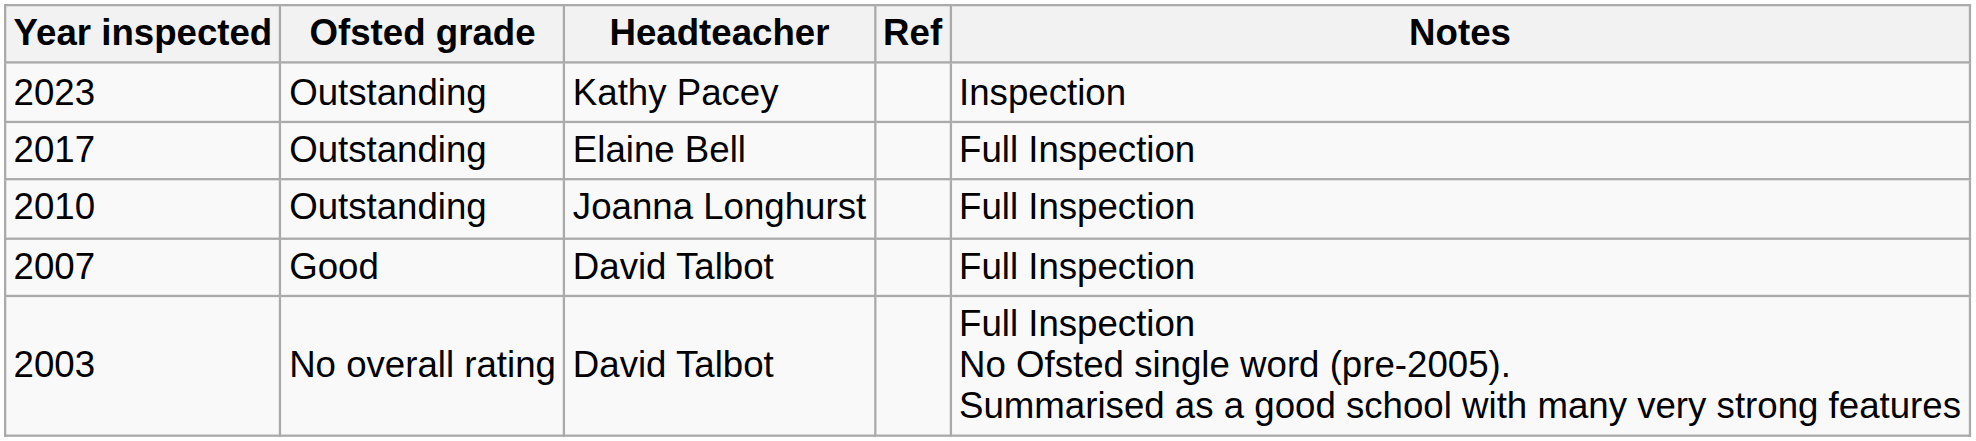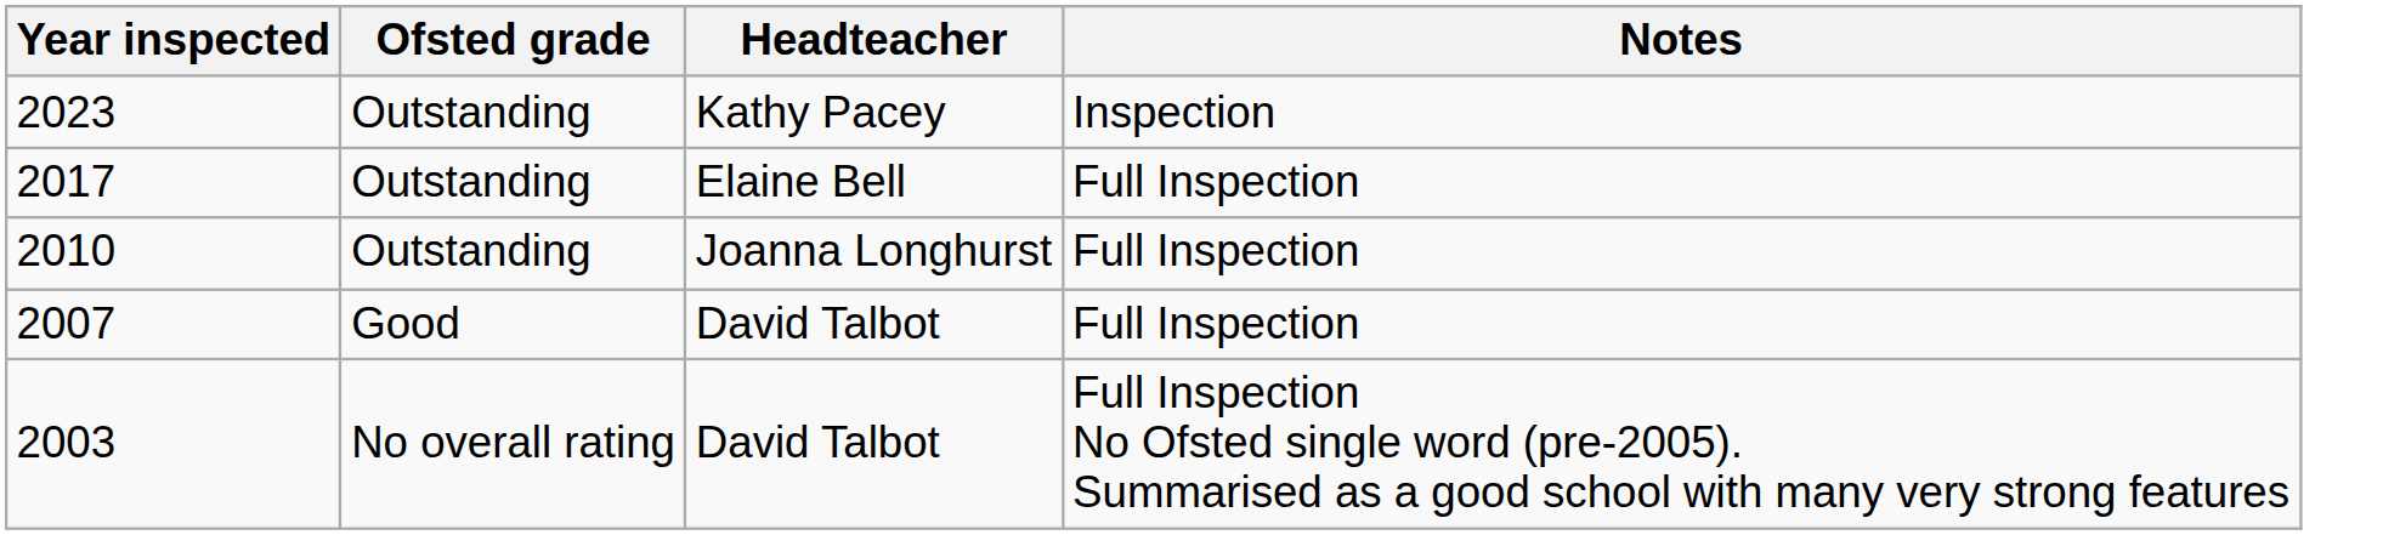 <table class="wikitable sortable">
 <tr>
 <th>Year inspected</th>
 <th>Ofsted grade</th>
 <th>Headteacher</th>
-<th>Ref</th>
 <th>Notes</th>
 </tr>
 <tr>
 <td>2023</td>
 <td>Outstanding</td>
 <td>Kathy Pacey</td>
-<td></td>
 <td>Inspection</td>
 </tr>
 <tr>
 <td>2017</td>
 <td>Outstanding</td>
 <td>Elaine Bell</td>
-<td></td>
 <td>Full Inspection</td>
 </tr>
 <tr>
 <td>2010</td>
 <td>Outstanding</td>
 <td>Joanna Longhurst</td>
-<td></td>
 <td>Full Inspection</td>
 </tr>
 <tr>
 <td>2007</td>
 <td>Good</td>
 <td>David Talbot</td>
-<td></td>
 <td>Full Inspection</td>
 </tr>
 <tr>
 <td>2003</td>
 <td>No overall rating</td>
 <td>David Talbot</td>
-<td></td>
 <td>Full Inspection<br>No Ofsted single word (pre-2005). <br>Summarised as a good school with many very strong features</td>
 </tr>
 </table>
